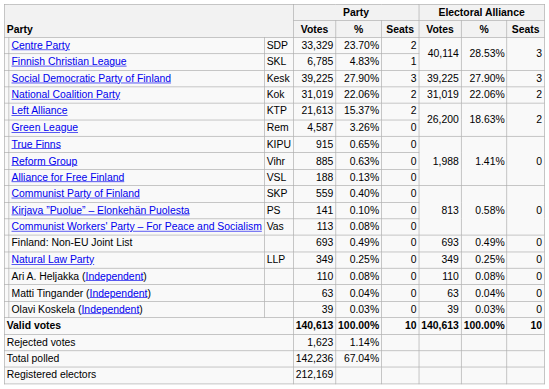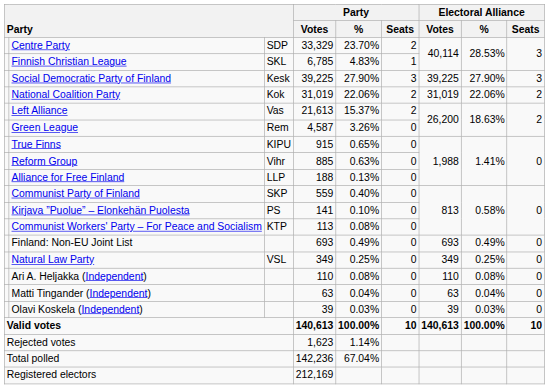 <table class="wikitable" border="1" style="text-align:right;">
 <tr>
 <th style="text-align:left;" valign=bottom rowspan=2 colspan=3>Party</th>
 <th colspan=3>Party</th>
 <th colspan=3>Electoral Alliance</th>
 </tr>
 <tr>
 <th align=center valign=bottom width="50">Votes</th>
 <th align=center valign=bottom width="50">%</th>
 <th align=center valign=bottom width="50">Seats</th>
 <th align=center valign=bottom width="50">Votes</th>
 <th align=center valign=bottom width="50">%</th>
 <th align=center valign=bottom width="50">Seats</th>
 </tr>
 <tr>
 <td></td>
 <td align=left><a href='#'>Centre Party</a></td>
 <td align=left>SDP</td>
 <td>33,329</td>
 <td>23.70%</td>
 <td>2</td>
 <td rowspan=2>40,114</td>
 <td rowspan=2>28.53%</td>
 <td rowspan=2>3</td>
 </tr>
 <tr>
 <td></td>
 <td align=left><a href='#'>Finnish Christian League</a></td>
 <td align=left>SKL</td>
 <td>6,785</td>
 <td>4.83%</td>
 <td>1</td>
 </tr>
 <tr>
 <td></td>
 <td align=left style="white-space: nowrap;"><a href='#'>Social Democratic Party of Finland</a></td>
 <td align=left>Kesk</td>
 <td>39,225</td>
 <td>27.90%</td>
 <td>3</td>
 <td>39,225</td>
 <td>27.90%</td>
 <td>3</td>
 </tr>
 <tr>
 <td></td>
 <td align=left><a href='#'>National Coalition Party</a></td>
 <td align=left>Kok</td>
 <td>31,019</td>
 <td>22.06%</td>
 <td>2</td>
 <td>31,019</td>
 <td>22.06%</td>
 <td>2</td>
 </tr>
 <tr>
 <td></td>
 <td align=left><a href='#'>Left Alliance</a></td>
-<td align=left>KTP</td>
+<td align=left>Vas</td>
 <td>21,613</td>
 <td>15.37%</td>
 <td>2</td>
 <td rowspan=2>26,200</td>
 <td rowspan=2>18.63%</td>
 <td rowspan=2>2</td>
 </tr>
 <tr>
 <td></td>
 <td align=left><a href='#'>Green League</a></td>
 <td align=left>Rem</td>
 <td>4,587</td>
 <td>3.26%</td>
 <td>0</td>
 </tr>
 <tr>
 <td></td>
 <td align=left><a href='#'>True Finns</a></td>
 <td align=left>KIPU</td>
 <td>915</td>
 <td>0.65%</td>
 <td>0</td>
 <td rowspan=3>1,988</td>
 <td rowspan=3>1.41%</td>
 <td rowspan=3>0</td>
 </tr>
 <tr>
 <td></td>
 <td align=left><a href='#'>Reform Group</a></td>
 <td align=left>Vihr</td>
 <td>885</td>
 <td>0.63%</td>
 <td>0</td>
 </tr>
 <tr>
 <td></td>
 <td align=left><a href='#'>Alliance for Free Finland</a></td>
-<td align=left>VSL</td>
+<td align=left>LLP</td>
 <td>188</td>
 <td>0.13%</td>
 <td>0</td>
 </tr>
 <tr>
 <td></td>
 <td align=left><a href='#'>Communist Party of Finland</a></td>
 <td align=left>SKP</td>
 <td>559</td>
 <td>0.40%</td>
 <td>0</td>
 <td rowspan=3>813</td>
 <td rowspan=3>0.58%</td>
 <td rowspan=3>0</td>
 </tr>
 <tr>
 <td></td>
 <td align=left><a href='#'>Kirjava ”Puolue” – Elonkehän Puolesta</a></td>
 <td align=left>PS</td>
 <td>141</td>
 <td>0.10%</td>
 <td>0</td>
 </tr>
 <tr>
 <td></td>
 <td align=left><a href='#'>Communist Workers' Party – For Peace and Socialism</a></td>
-<td align=left>Vas</td>
+<td align=left>KTP</td>
 <td>113</td>
 <td>0.08%</td>
 <td>0</td>
 </tr>
 <tr>
 <td></td>
 <td align=left>Finland: Non-EU Joint List</td>
 <td align=left></td>
 <td>693</td>
 <td>0.49%</td>
 <td>0</td>
 <td>693</td>
 <td>0.49%</td>
 <td>0</td>
 </tr>
 <tr>
 <td></td>
 <td align=left><a href='#'>Natural Law Party</a></td>
-<td align=left>LLP</td>
+<td align=left>VSL</td>
 <td>349</td>
 <td>0.25%</td>
 <td>0</td>
 <td>349</td>
 <td>0.25%</td>
 <td>0</td>
 </tr>
 <tr>
 <td></td>
 <td align=left>Ari A. Heljakka (<a href='#'>Independent</a>)</td>
 <td align=left></td>
 <td>110</td>
 <td>0.08%</td>
 <td>0</td>
 <td>110</td>
 <td>0.08%</td>
 <td>0</td>
 </tr>
 <tr>
 <td></td>
 <td align=left>Matti Tingander (<a href='#'>Independent</a>)</td>
 <td align=left></td>
 <td>63</td>
 <td>0.04%</td>
 <td>0</td>
 <td>63</td>
 <td>0.04%</td>
 <td>0</td>
 </tr>
 <tr>
 <td></td>
 <td align=left>Olavi Koskela (<a href='#'>Independent</a>)</td>
 <td align=left></td>
 <td>39</td>
 <td>0.03%</td>
 <td>0</td>
 <td>39</td>
 <td>0.03%</td>
 <td>0</td>
 </tr>
 <tr style="font-weight:bold">
 <td align=left colspan=3>Valid votes</td>
 <td>140,613</td>
 <td>100.00%</td>
 <td>10</td>
 <td>140,613</td>
 <td>100.00%</td>
 <td>10</td>
 </tr>
 <tr>
 <td align=left colspan=3>Rejected votes</td>
 <td>1,623</td>
 <td>1.14%</td>
 <td></td>
 <td></td>
 <td></td>
 <td></td>
 </tr>
 <tr>
 <td align=left colspan=3>Total polled</td>
 <td>142,236</td>
 <td>67.04%</td>
 <td></td>
 <td></td>
 <td></td>
 <td></td>
 </tr>
 <tr>
 <td align=left colspan=3>Registered electors</td>
 <td>212,169</td>
 <td></td>
 <td></td>
 <td></td>
 <td></td>
 <td></td>
 </tr>
 </table>
